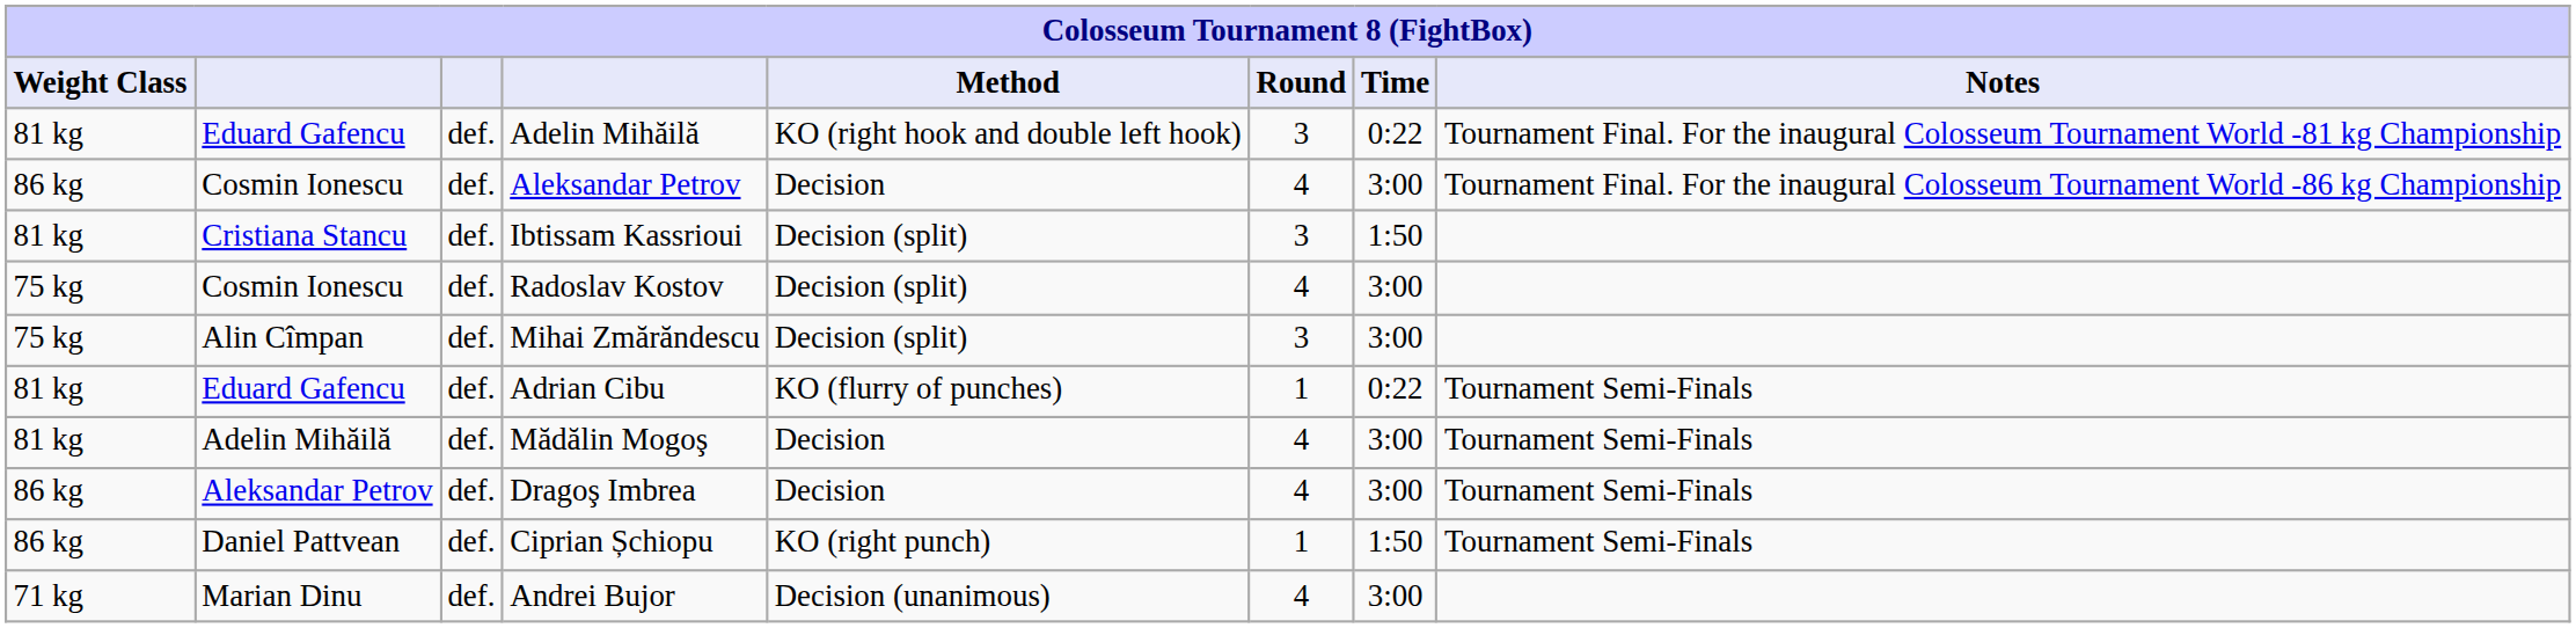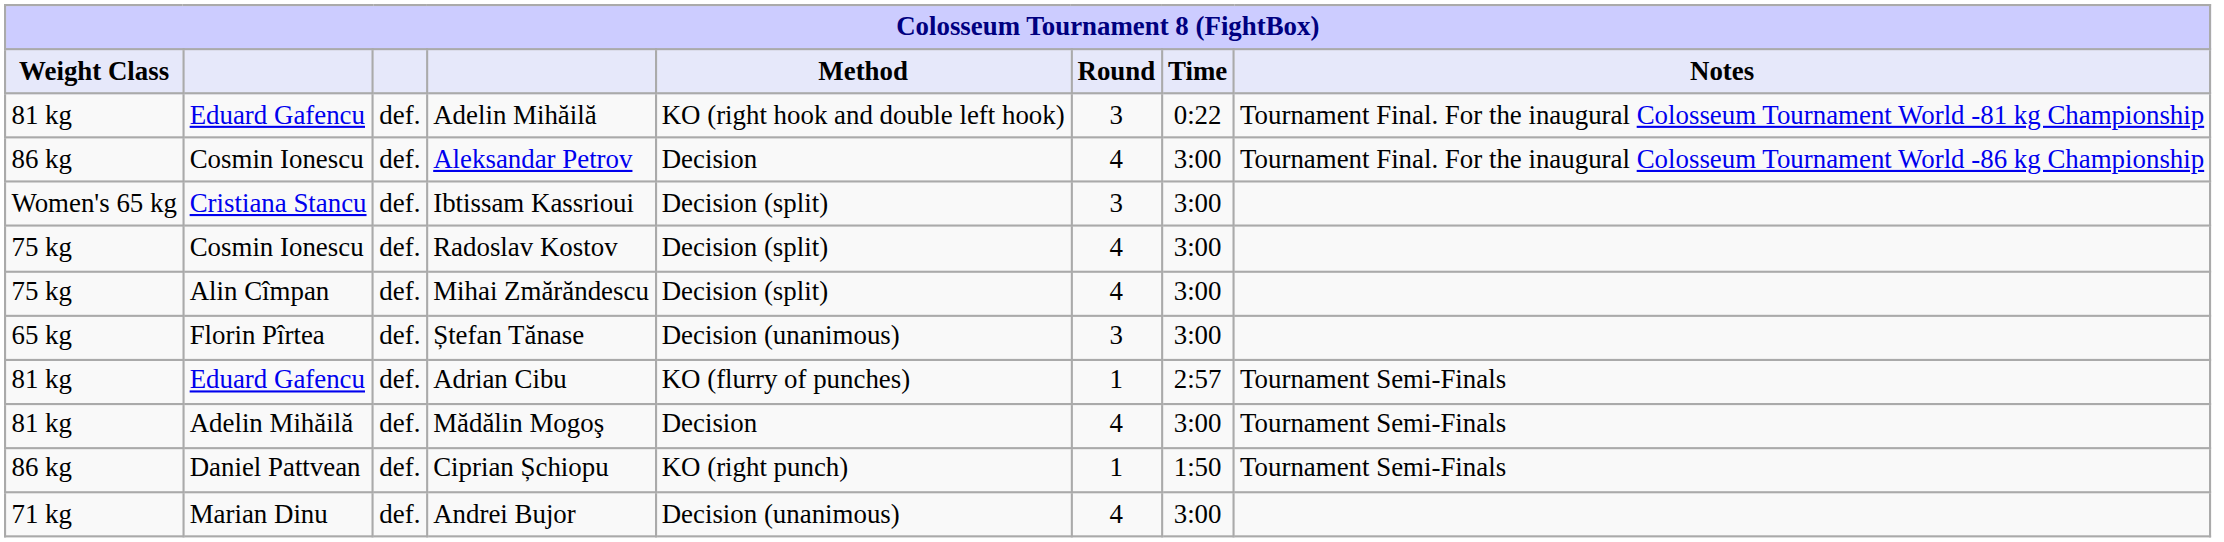 <table class="wikitable" style="font-size: 80%;">
 <tr>
 <th colspan="8" style="background-color: #ccf; color: #000080; text-align: center;"><strong>Colosseum Tournament 8 (FightBox)</strong></th>
 </tr>
 <tr>
 <th colspan="1" style="background-color: #E6E8FA; color: #000000; text-align: center;">Weight Class</th>
 <th colspan="1" style="background-color: #E6E8FA; color: #000000; text-align: center;"></th>
 <th colspan="1" style="background-color: #E6E8FA; color: #000000; text-align: center;"></th>
 <th colspan="1" style="background-color: #E6E8FA; color: #000000; text-align: center;"></th>
 <th colspan="1" style="background-color: #E6E8FA; color: #000000; text-align: center;">Method</th>
 <th colspan="1" style="background-color: #E6E8FA; color: #000000; text-align: center;">Round</th>
 <th colspan="1" style="background-color: #E6E8FA; color: #000000; text-align: center;">Time</th>
 <th colspan="1" style="background-color: #E6E8FA; color: #000000; text-align: center;">Notes</th>
 </tr>
 <tr>
 <td>81 kg</td>
 <td> <a href='#'>Eduard Gafencu</a></td>
 <td align=center>def.</td>
 <td> Adelin Mihăilă</td>
 <td>KO (right hook and double left hook)</td>
 <td align=center>3</td>
 <td align=center>0:22</td>
 <td>Tournament Final. For the inaugural <a href='#'>Colosseum Tournament World -81 kg Championship</a></td>
 </tr>
 <tr>
 <td>86 kg</td>
 <td> Cosmin Ionescu</td>
 <td align=center>def.</td>
 <td> <a href='#'>Aleksandar Petrov</a></td>
 <td>Decision</td>
 <td align=center>4</td>
 <td align=center>3:00</td>
 <td>Tournament Final. For the inaugural <a href='#'>Colosseum Tournament World -86 kg Championship</a></td>
 </tr>
 <tr>
-<td>81 kg</td>
+<td>Women's 65 kg</td>
 <td> <a href='#'>Cristiana Stancu</a></td>
 <td align=center>def.</td>
 <td> Ibtissam Kassrioui</td>
 <td>Decision (split)</td>
 <td align=center>3</td>
-<td align=center>1:50</td>
+<td align=center>3:00</td>
 <td></td>
 </tr>
 <tr>
 <td>75 kg</td>
 <td> Cosmin Ionescu</td>
 <td align=center>def.</td>
 <td> Radoslav Kostov</td>
 <td>Decision (split)</td>
 <td align=center>4</td>
 <td align=center>3:00</td>
 <td></td>
 </tr>
 <tr>
 <td>75 kg</td>
 <td> Alin Cîmpan</td>
 <td align=center>def.</td>
 <td> Mihai Zmărăndescu</td>
 <td>Decision (split)</td>
+<td align=center>4</td>
+<td align=center>3:00</td>
+<td></td>
+</tr>
+<tr>
+<td>65 kg</td>
+<td> Florin Pîrtea</td>
+<td align=center>def.</td>
+<td> Ștefan Tănase</td>
+<td>Decision (unanimous)</td>
 <td align=center>3</td>
 <td align=center>3:00</td>
 <td></td>
 </tr>
 <tr>
 <td>81 kg</td>
 <td> <a href='#'>Eduard Gafencu</a></td>
 <td align=center>def.</td>
 <td> Adrian Cibu</td>
 <td>KO (flurry of punches)</td>
 <td align=center>1</td>
-<td align=center>0:22</td>
+<td align=center>2:57</td>
 <td>Tournament Semi-Finals</td>
 </tr>
 <tr>
 <td>81 kg</td>
 <td> Adelin Mihăilă</td>
 <td align=center>def.</td>
 <td> Mădălin Mogoş</td>
-<td>Decision</td>
-<td align=center>4</td>
-<td align=center>3:00</td>
-<td>Tournament Semi-Finals</td>
-</tr>
-<tr>
-<td>86 kg</td>
-<td> <a href='#'>Aleksandar Petrov</a></td>
-<td align=center>def.</td>
-<td> Dragoş Imbrea</td>
 <td>Decision</td>
 <td align=center>4</td>
 <td align=center>3:00</td>
 <td>Tournament Semi-Finals</td>
 </tr>
 <tr>
 <td>86 kg</td>
 <td> Daniel Pattvean</td>
 <td align=center>def.</td>
 <td> Ciprian Șchiopu</td>
 <td>KO (right punch)</td>
 <td align=center>1</td>
 <td align=center>1:50</td>
 <td>Tournament Semi-Finals</td>
 </tr>
 <tr>
 <td>71 kg</td>
 <td> Marian Dinu</td>
 <td align=center>def.</td>
 <td> Andrei Bujor</td>
 <td>Decision (unanimous)</td>
 <td align=center>4</td>
 <td align=center>3:00</td>
 <td></td>
 </tr>
 </table>
